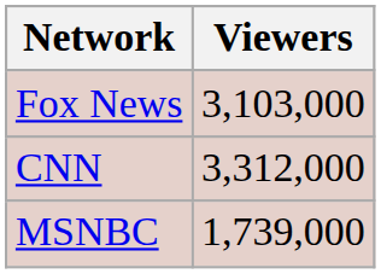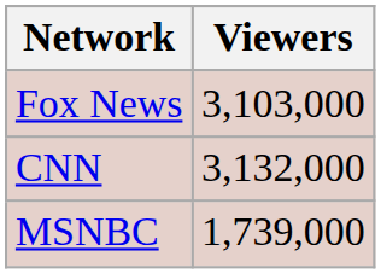 <table class="wikitable">
 <tr>
 <th>Network</th>
 <th>Viewers</th>
 </tr>
 <tr style="background:#e5d1cb">
 <td><a href='#'>Fox News</a></td>
 <td>3,103,000</td>
 </tr>
 <tr style="background:#e5d1cb">
 <td><a href='#'>CNN</a></td>
-<td>3,312,000</td>
+<td>3,132,000</td>
 </tr>
 <tr style="background:#e5d1cb">
 <td><a href='#'>MSNBC</a></td>
 <td>1,739,000</td>
 </tr>
 </table>
